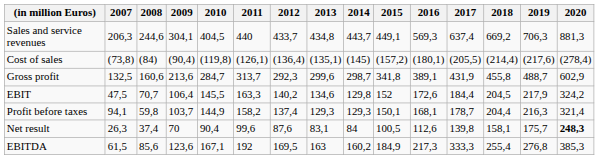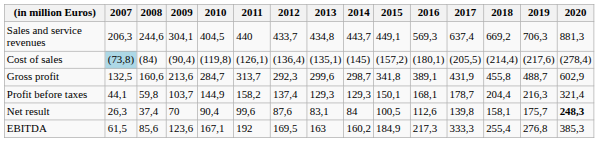 <table class="wikitable">
 <tr>
 <th>(in million Euros)</th>
 <th>2007</th>
 <th>2008</th>
 <th>2009</th>
 <th>2010</th>
 <th>2011</th>
 <th>2012</th>
 <th>2013</th>
 <th>2014</th>
 <th>2015</th>
 <th>2016</th>
 <th>2017</th>
 <th>2018</th>
 <th>2019</th>
 <th>2020</th>
 </tr>
 <tr>
 <td>Sales and service revenues</td>
 <td>206,3</td>
 <td>244,6</td>
 <td>304,1</td>
 <td>404,5</td>
 <td>440</td>
 <td>433,7</td>
 <td>434,8</td>
 <td>443,7</td>
 <td>449,1</td>
 <td>569,3</td>
 <td>637,4</td>
 <td>669,2</td>
 <td>706,3</td>
 <td>881,3</td>
 </tr>
 <tr>
 <td>Cost of sales</td>
-<td>(73,8)</td>
+<td style="background: lightblue;">(73,8)</td>
 <td>(84)</td>
 <td>(90,4)</td>
 <td>(119,8)</td>
 <td>(126,1)</td>
 <td>(136,4)</td>
 <td>(135,1)</td>
 <td>(145)</td>
 <td>(157,2)</td>
 <td>(180,1)</td>
 <td>(205,5)</td>
 <td>(214,4)</td>
 <td>(217,6)</td>
 <td>(278,4)</td>
 </tr>
 <tr>
 <td>Gross profit</td>
 <td>132,5</td>
 <td>160,6</td>
 <td>213,6</td>
 <td>284,7</td>
 <td>313,7</td>
 <td>292,3</td>
 <td>299,6</td>
 <td>298,7</td>
 <td>341,8</td>
 <td>389,1</td>
 <td>431,9</td>
 <td>455,8</td>
 <td>488,7</td>
 <td>602,9</td>
 </tr>
 <tr>
-<td>EBIT</td>
-<td>47,5</td>
-<td>70,7</td>
-<td>106,4</td>
-<td>145,5</td>
-<td>163,3</td>
-<td>140,2</td>
-<td>134,6</td>
-<td>129,8</td>
-<td>152</td>
-<td>172,6</td>
-<td>184,4</td>
-<td>204,5</td>
-<td>217,9</td>
-<td>324,2</td>
-</tr>
-<tr>
 <td>Profit before taxes</td>
-<td>94,1</td>
+<td>44,1</td>
 <td>59,8</td>
 <td>103,7</td>
 <td>144,9</td>
 <td>158,2</td>
 <td>137,4</td>
 <td>129,3</td>
 <td>129,3</td>
 <td>150,1</td>
 <td>168,1</td>
 <td>178,7</td>
 <td>204,4</td>
 <td>216,3</td>
 <td>321,4</td>
 </tr>
 <tr>
 <td>Net result</td>
 <td>26,3</td>
 <td>37,4</td>
 <td>70</td>
 <td>90,4</td>
 <td>99,6</td>
 <td>87,6</td>
 <td>83,1</td>
 <td>84</td>
 <td>100,5</td>
 <td>112,6</td>
 <td>139,8</td>
 <td>158,1</td>
 <td>175,7</td>
 <td><strong>248,3</strong></td>
 </tr>
 <tr>
 <td>EBITDA</td>
 <td>61,5</td>
 <td>85,6</td>
 <td>123,6</td>
 <td>167,1</td>
 <td>192</td>
 <td>169,5</td>
 <td>163</td>
 <td>160,2</td>
 <td>184,9</td>
 <td>217,3</td>
 <td>333,3</td>
 <td>255,4</td>
 <td>276,8</td>
 <td>385,3</td>
 </tr>
 </table>
